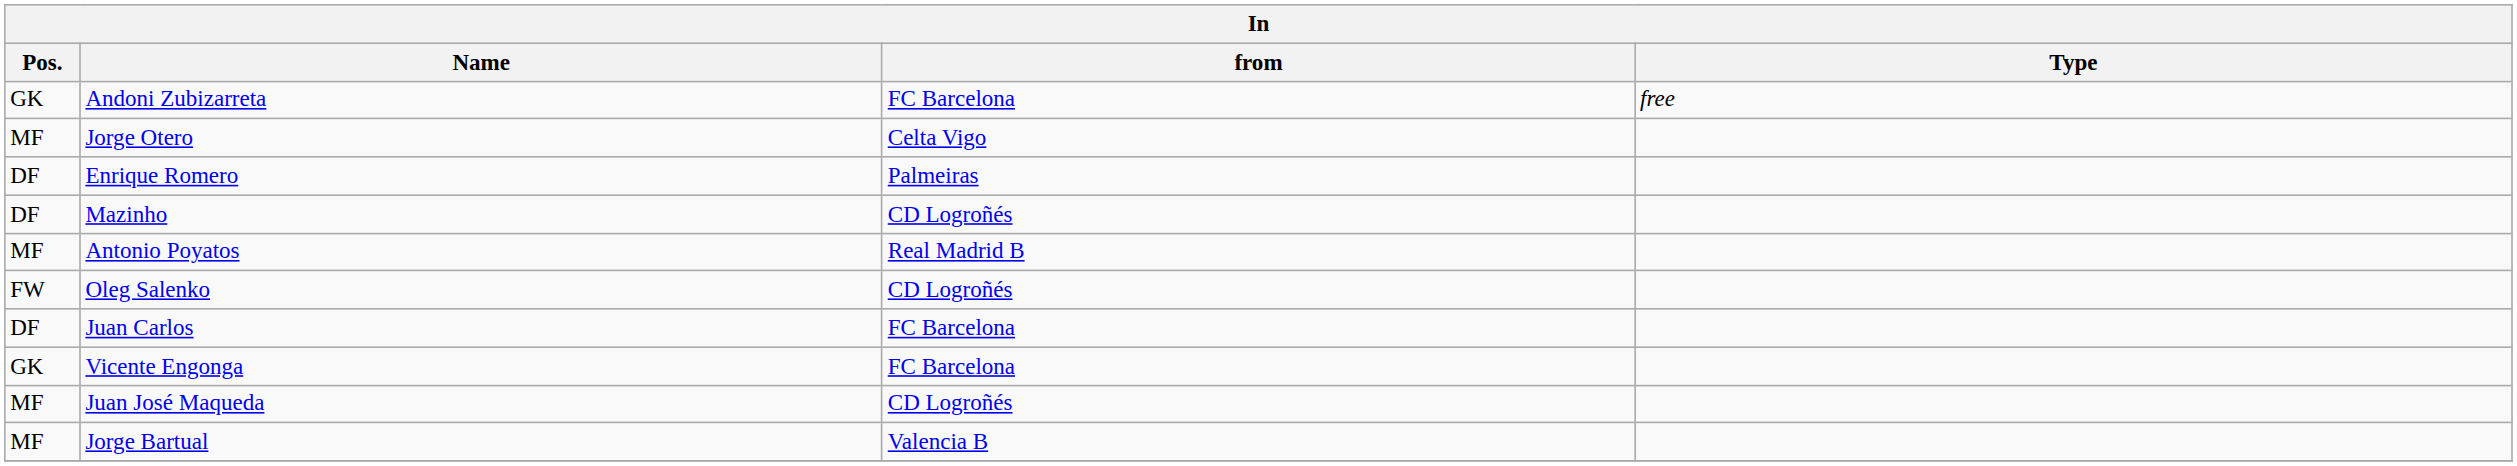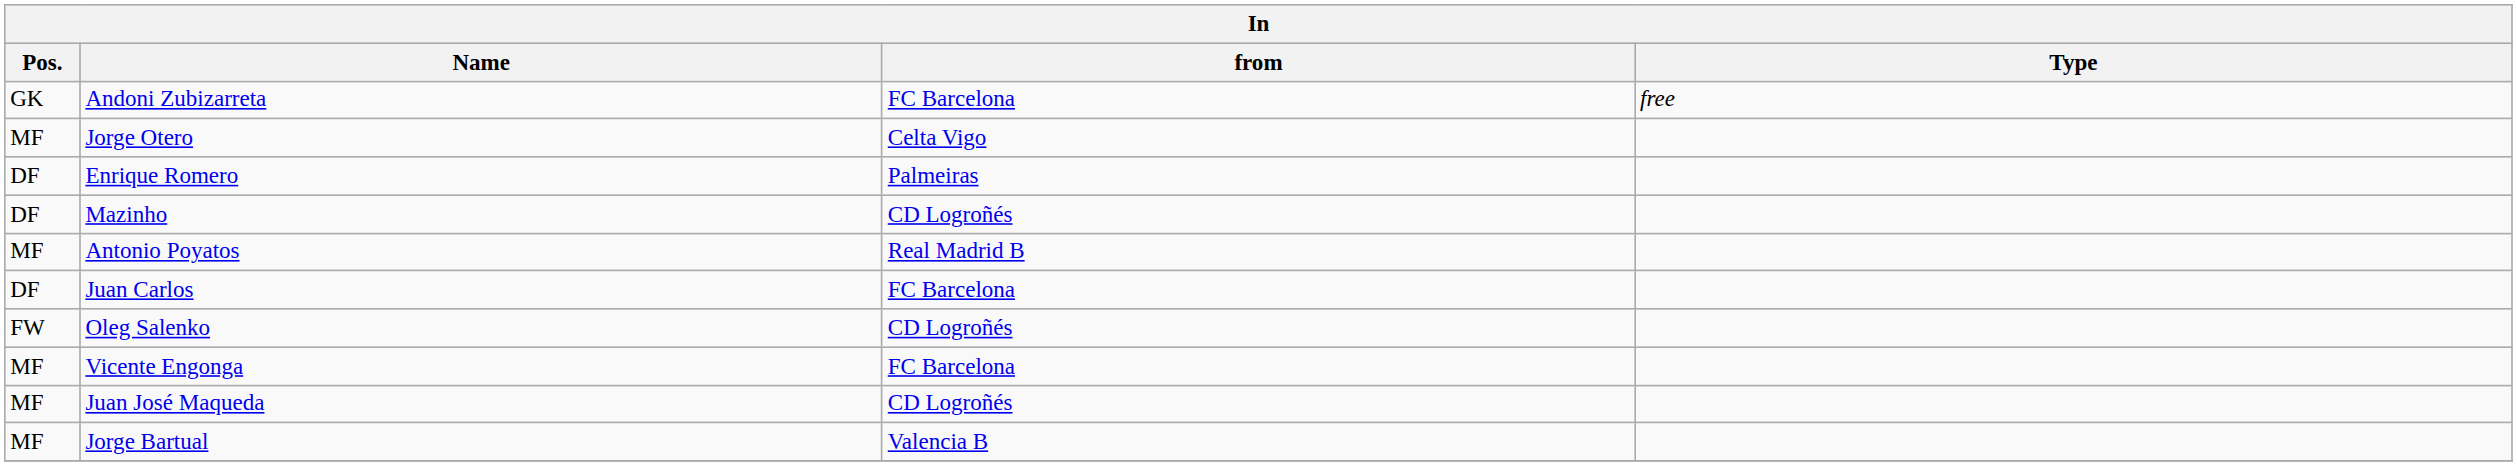 <table class="wikitable" style="font-size:90%;width:99%;">
 <tr>
 <th colspan="4">In</th>
 </tr>
 <tr>
 <th width=3%>Pos.</th>
 <th width=32%>Name</th>
 <th width=30%>from</th>
 <th width=35%>Type</th>
 </tr>
 <tr>
 <td>GK</td>
 <td><a href='#'>Andoni Zubizarreta</a></td>
 <td><a href='#'>FC Barcelona</a></td>
 <td><em>free</em></td>
 </tr>
 <tr>
 <td>MF</td>
 <td><a href='#'>Jorge Otero</a></td>
 <td><a href='#'>Celta Vigo</a></td>
 <td></td>
 </tr>
 <tr>
 <td>DF</td>
 <td><a href='#'>Enrique Romero</a></td>
 <td><a href='#'>Palmeiras</a></td>
 <td></td>
 </tr>
 <tr>
 <td>DF</td>
 <td><a href='#'>Mazinho</a></td>
 <td><a href='#'>CD Logroñés</a></td>
 <td></td>
 </tr>
 <tr>
 <td>MF</td>
 <td><a href='#'>Antonio Poyatos</a></td>
 <td><a href='#'>Real Madrid B</a></td>
 <td></td>
 </tr>
 <tr>
+<td>DF</td>
+<td><a href='#'>Juan Carlos</a></td>
+<td><a href='#'>FC Barcelona</a></td>
+<td></td>
+</tr>
+<tr>
 <td>FW</td>
 <td><a href='#'>Oleg Salenko</a></td>
 <td><a href='#'>CD Logroñés</a></td>
 <td></td>
 </tr>
 <tr>
-<td>DF</td>
-<td><a href='#'>Juan Carlos</a></td>
-<td><a href='#'>FC Barcelona</a></td>
-<td></td>
-</tr>
-<tr>
-<td>GK</td>
+<td>MF</td>
 <td><a href='#'>Vicente Engonga</a></td>
 <td><a href='#'>FC Barcelona</a></td>
 <td></td>
 </tr>
 <tr>
 <td>MF</td>
 <td><a href='#'>Juan José Maqueda</a></td>
 <td><a href='#'>CD Logroñés</a></td>
 <td></td>
 </tr>
 <tr>
 <td>MF</td>
 <td><a href='#'>Jorge Bartual</a></td>
 <td><a href='#'>Valencia B</a></td>
 <td></td>
 </tr>
 <tr>
 </tr>
 </table>
